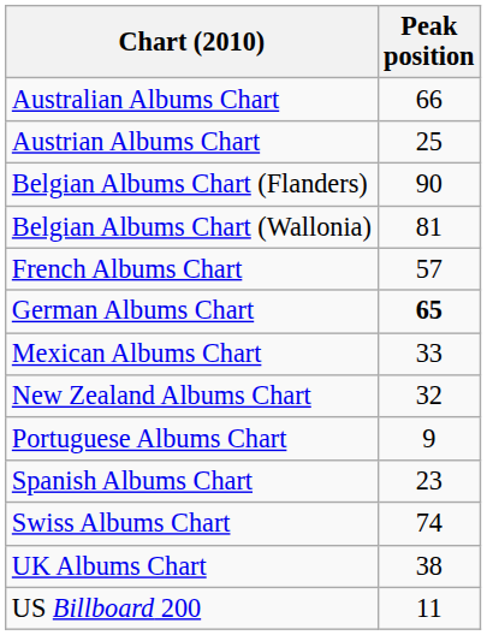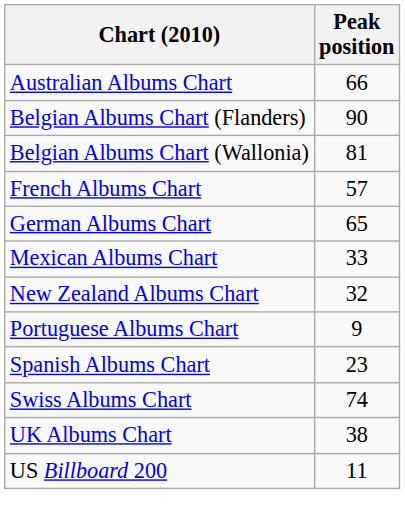 <table class="wikitable sortable">
 <tr>
 <th align="left">Chart (2010)</th>
 <th align="left">Peak<br>position</th>
 </tr>
 <tr>
 <td><a href='#'>Australian Albums Chart</a></td>
 <td style="text-align:center;">66</td>
-</tr>
-<tr>
-<td><a href='#'>Austrian Albums Chart</a></td>
-<td style="text-align:center;">25</td>
 </tr>
 <tr>
 <td><a href='#'>Belgian Albums Chart</a> (Flanders)</td>
 <td style="text-align:center;">90</td>
 </tr>
 <tr>
 <td><a href='#'>Belgian Albums Chart</a> (Wallonia) </td>
 <td style="text-align:center;">81</td>
 </tr>
 <tr>
 <td><a href='#'>French Albums Chart</a></td>
 <td style="text-align:center;">57</td>
 </tr>
 <tr>
 <td><a href='#'>German Albums Chart</a></td>
-<td style="text-align:center;"><strong>65</strong></td>
+<td style="text-align:center;">65</td>
 </tr>
 <tr>
 <td><a href='#'>Mexican Albums Chart</a></td>
 <td style="text-align:center;">33</td>
 </tr>
 <tr>
 <td><a href='#'>New Zealand Albums Chart</a></td>
 <td style="text-align:center;">32</td>
 </tr>
 <tr>
 <td><a href='#'>Portuguese Albums Chart</a></td>
 <td style="text-align:center;">9</td>
 </tr>
 <tr>
 <td><a href='#'>Spanish Albums Chart</a></td>
 <td style="text-align:center;">23</td>
 </tr>
 <tr>
 <td><a href='#'>Swiss Albums Chart</a></td>
 <td style="text-align:center;">74</td>
 </tr>
 <tr>
 <td><a href='#'>UK Albums Chart</a></td>
 <td style="text-align:center;">38</td>
 </tr>
 <tr>
 <td>US <a href='#'><em>Billboard</em> 200</a></td>
 <td style="text-align:center;">11</td>
 </tr>
 </table>
